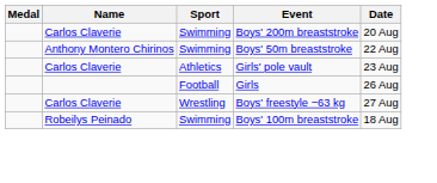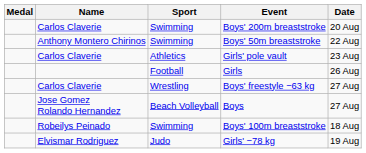 <table class="wikitable sortable" style="font-size:90%">
 <tr>
 <th>Medal</th>
 <th>Name</th>
 <th>Sport</th>
 <th>Event</th>
 <th>Date</th>
 </tr>
 <tr>
 <td></td>
 <td><a href='#'>Carlos Claverie</a></td>
 <td><a href='#'>Swimming</a></td>
 <td><a href='#'>Boys' 200m breaststroke</a></td>
 <td>20 Aug</td>
 </tr>
 <tr>
 <td></td>
 <td><a href='#'>Anthony Montero Chirinos</a></td>
 <td><a href='#'>Swimming</a></td>
 <td><a href='#'>Boys' 50m breaststroke</a></td>
 <td>22 Aug</td>
 </tr>
 <tr>
 <td></td>
 <td><a href='#'>Carlos Claverie</a></td>
 <td><a href='#'>Athletics</a></td>
 <td><a href='#'>Girls' pole vault</a></td>
 <td>23 Aug</td>
 </tr>
 <tr>
 <td></td>
 <td></td>
 <td><a href='#'>Football</a></td>
 <td><a href='#'>Girls</a></td>
 <td>26 Aug</td>
 </tr>
 <tr>
 <td></td>
 <td><a href='#'>Carlos Claverie</a></td>
 <td><a href='#'>Wrestling</a></td>
 <td><a href='#'>Boys' freestyle −63 kg</a></td>
 <td>27 Aug</td>
 </tr>
 <tr>
 <td></td>
+<td><a href='#'>Jose Gomez</a><br><a href='#'>Rolando Hernandez</a></td>
+<td><a href='#'>Beach Volleyball</a></td>
+<td><a href='#'>Boys</a></td>
+<td>27 Aug</td>
+</tr>
+<tr>
+<td></td>
 <td><a href='#'>Robeilys Peinado</a></td>
 <td><a href='#'>Swimming</a></td>
 <td><a href='#'>Boys' 100m breaststroke</a></td>
 <td>18 Aug</td>
 </tr>
+<tr>
+<td></td>
+<td><a href='#'>Elvismar Rodriguez</a></td>
+<td><a href='#'>Judo</a></td>
+<td><a href='#'>Girls' −78 kg</a></td>
+<td>19 Aug</td>
+</tr>
 </table>
